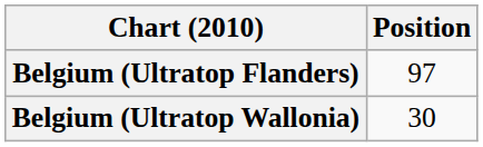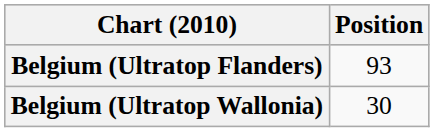 <table class="wikitable sortable plainrowheaders" style="text-align:center">
 <tr>
 <th>Chart (2010)</th>
 <th>Position</th>
 </tr>
 <tr>
 <th scope="row">Belgium (Ultratop Flanders)</th>
-<td align="center">97</td>
+<td align="center">93</td>
 </tr>
 <tr>
 <th scope="row">Belgium (Ultratop Wallonia)</th>
 <td align="center">30</td>
 </tr>
 </table>
